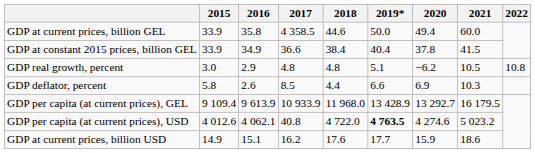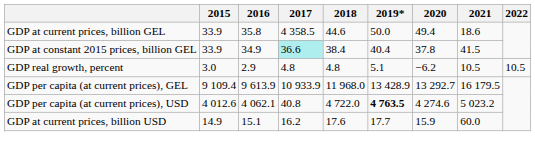 <table class="wikitable">
 <tr>
 <th></th>
 <th>2015</th>
 <th>2016</th>
 <th>2017</th>
 <th>2018</th>
 <th>2019*</th>
 <th>2020</th>
 <th>2021</th>
 <th>2022</th>
 </tr>
 <tr>
 <td>GDP at current prices, billion GEL</td>
 <td>33.9</td>
 <td>35.8</td>
 <td>4 358.5</td>
 <td>44.6</td>
 <td>50.0</td>
 <td>49.4</td>
-<td>60.0</td>
+<td>18.6</td>
 </tr>
 <tr>
 <td>GDP at constant 2015 prices, billion GEL</td>
 <td>33.9</td>
 <td>34.9</td>
-<td>36.6</td>
+<td style="background: paleturquoise;">36.6</td>
 <td>38.4</td>
 <td>40.4</td>
 <td>37.8</td>
 <td>41.5</td>
 </tr>
 <tr>
 <td>GDP real growth, percent</td>
 <td>3.0</td>
 <td>2.9</td>
 <td>4.8</td>
 <td>4.8</td>
 <td>5.1</td>
 <td>−6.2</td>
 <td>10.5</td>
-<td>10.8</td>
-</tr>
-<tr>
-<td>GDP deflator, percent</td>
-<td>5.8</td>
-<td>2.6</td>
-<td>8.5</td>
-<td>4.4</td>
-<td>6.6</td>
-<td>6.9</td>
-<td>10.3</td>
-<td></td>
+<td>10.5</td>
 </tr>
 <tr>
 <td>GDP per capita (at current prices), GEL</td>
 <td>9 109.4</td>
 <td>9 613.9</td>
 <td>10 933.9</td>
 <td>11 968.0</td>
 <td>13 428.9</td>
 <td>13 292.7</td>
 <td>16 179.5</td>
 </tr>
 <tr>
 <td>GDP per capita (at current prices), USD</td>
 <td>4 012.6</td>
 <td>4 062.1</td>
 <td>40.8</td>
 <td>4 722.0</td>
 <td><strong>4 763.5</strong></td>
 <td>4 274.6</td>
 <td>5 023.2</td>
 </tr>
 <tr>
 <td>GDP at current prices, billion USD</td>
 <td>14.9</td>
 <td>15.1</td>
 <td>16.2</td>
 <td>17.6</td>
 <td>17.7</td>
 <td>15.9</td>
-<td>18.6</td>
+<td>60.0</td>
 </tr>
 </table>
